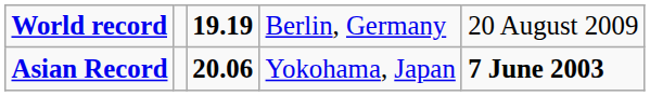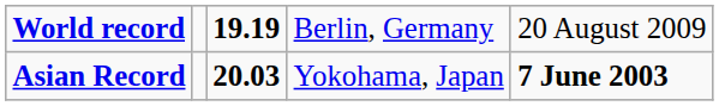 <table class="wikitable">
 <tr>
 <td><strong><a href='#'>World record</a></strong></td>
 <td></td>
 <td><strong>19.19</strong></td>
 <td><a href='#'>Berlin</a>, <a href='#'>Germany</a></td>
 <td>20 August 2009</td>
 </tr>
 <tr>
 <td><strong><a href='#'>Asian Record</a></strong></td>
 <td></td>
-<td><strong>20.06</strong></td>
+<td><strong>20.03</strong></td>
 <td><a href='#'>Yokohama</a>, <a href='#'>Japan</a></td>
 <td><strong>7 June 2003</strong></td>
 </tr>
 </table>
